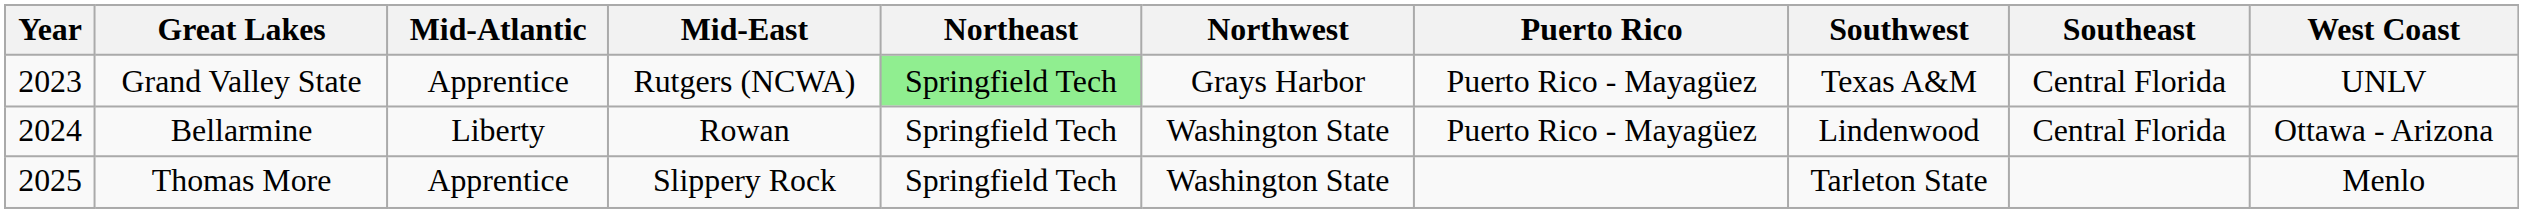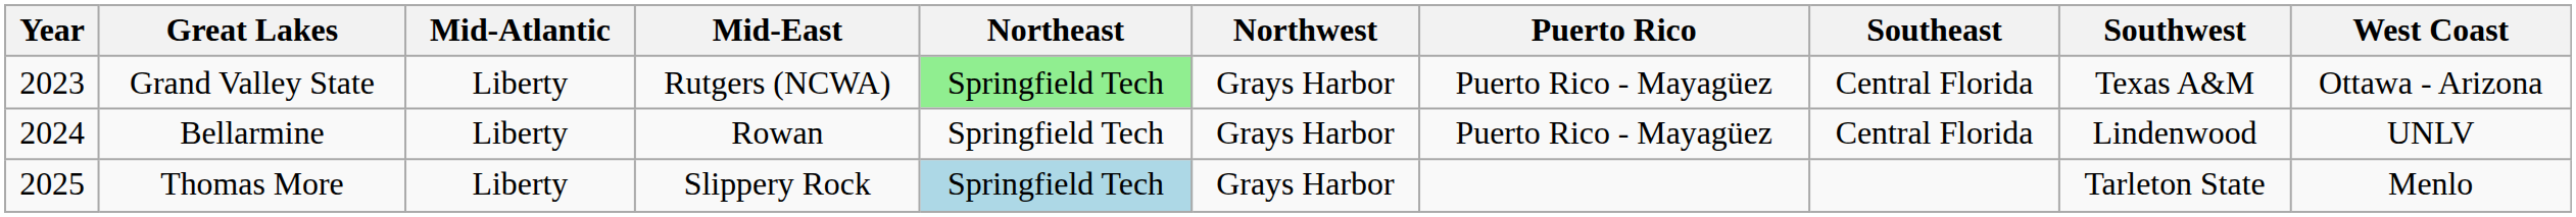 <table class="wikitable" style="width:100%; text-align:center;">
 <tr>
 <th>Year</th>
 <th>Great Lakes</th>
 <th>Mid-Atlantic</th>
 <th>Mid-East</th>
 <th>Northeast</th>
 <th>Northwest</th>
 <th>Puerto Rico</th>
+<th>Southeast</th>
 <th>Southwest</th>
-<th>Southeast</th>
 <th>West Coast</th>
 </tr>
 <tr>
 <td>2023</td>
 <td>Grand Valley State</td>
-<td>Apprentice</td>
+<td>Liberty</td>
 <td>Rutgers (NCWA)</td>
 <td style="background: lightgreen;">Springfield Tech</td>
 <td>Grays Harbor</td>
 <td>Puerto Rico - Mayagüez</td>
+<td>Central Florida</td>
 <td>Texas A&M</td>
-<td>Central Florida</td>
-<td>UNLV</td>
+<td>Ottawa - Arizona</td>
 </tr>
 <tr>
 <td>2024</td>
 <td>Bellarmine</td>
 <td>Liberty</td>
 <td>Rowan</td>
 <td>Springfield Tech</td>
-<td>Washington State</td>
+<td>Grays Harbor</td>
 <td>Puerto Rico - Mayagüez</td>
+<td>Central Florida</td>
 <td>Lindenwood</td>
-<td>Central Florida</td>
-<td>Ottawa - Arizona</td>
+<td>UNLV</td>
 </tr>
 <tr>
 <td>2025</td>
 <td>Thomas More</td>
-<td>Apprentice</td>
+<td>Liberty</td>
 <td>Slippery Rock</td>
-<td>Springfield Tech</td>
-<td>Washington State</td>
+<td style="background: lightblue;">Springfield Tech</td>
+<td>Grays Harbor</td>
+<td></td>
 <td></td>
 <td>Tarleton State</td>
-<td></td>
 <td>Menlo</td>
 </tr>
 </table>
